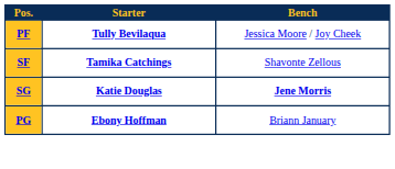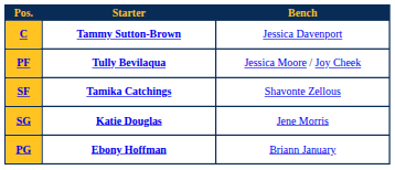 <table style="text-align: center; background:#092C57; color:#FFC322">
 <tr>
 <th width="50">Pos.</th>
 <th width="250">Starter</th>
 <th width="250">Bench</th>
+</tr>
+<tr style="height:40px; background:white; color:#092C57">
+<th style="background:#FFC322"><a href='#'><span>C</span></a></th>
+<td><strong><a href='#'>Tammy Sutton-Brown</a></strong></td>
+<td><a href='#'>Jessica Davenport</a></td>
 </tr>
 <tr style="height:40px; background:white; color:#092C57">
 <th style="background:#FFC322"><a href='#'><span>PF</span></a></th>
 <td><strong><a href='#'>Tully Bevilaqua</a></strong></td>
 <td><a href='#'>Jessica Moore</a> / <a href='#'>Joy Cheek</a></td>
 </tr>
 <tr style="height:40px; background:white; color:#092C57">
 <th style="background:#FFC322"><a href='#'><span>SF</span></a></th>
 <td><strong><a href='#'>Tamika Catchings</a></strong></td>
 <td><a href='#'>Shavonte Zellous</a></td>
 </tr>
 <tr style="height:40px; background:white; color:#092C57">
 <th style="background:#FFC322"><a href='#'><span>SG</span></a></th>
 <td><strong><a href='#'>Katie Douglas</a></strong></td>
-<td><strong><a href='#'>Jene Morris</a></strong></td>
+<td><a href='#'>Jene Morris</a></td>
 </tr>
 <tr style="height:40px; background:white; color:#092C57">
 <th style="background:#FFC322"><a href='#'><span>PG</span></a></th>
 <td><strong><a href='#'>Ebony Hoffman</a></strong></td>
 <td><a href='#'>Briann January</a></td>
 </tr>
 </table>
